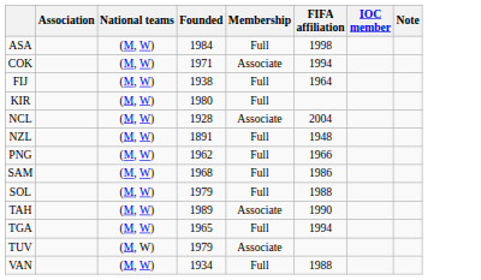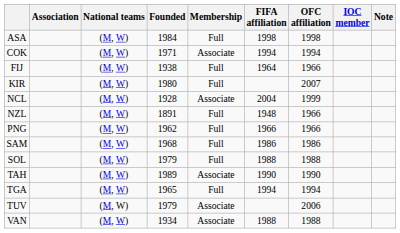 <table class="wikitable sortable" style="text-align:center;">
 <tr>
 <th><a href='#'></a></th>
 <th>Association</th>
 <th>National teams</th>
 <th>Founded</th>
 <th>Membership</th>
 <th>FIFA <br> affiliation</th>
+<th>OFC <br> affiliation</th>
 <th><a href='#'>IOC</a> <br> <a href='#'>member</a></th>
 <th>Note</th>
 </tr>
 <tr>
 <td>ASA</td>
 <td style="text-align:left;"></td>
 <td>(<a href='#'>M</a>, <a href='#'>W</a>)</td>
 <td>1984</td>
 <td>Full</td>
+<td>1998</td>
 <td>1998</td>
 <td></td>
 <td></td>
 </tr>
 <tr>
 <td>COK</td>
 <td style="text-align:left;"></td>
 <td>(<a href='#'>M</a>, <a href='#'>W</a>)</td>
 <td>1971</td>
 <td>Associate</td>
 <td>1994</td>
+<td>1994</td>
 <td></td>
 <td></td>
 </tr>
 <tr>
 <td>FIJ</td>
 <td style="text-align:left;"></td>
 <td>(<a href='#'>M</a>, <a href='#'>W</a>)</td>
 <td>1938</td>
 <td>Full</td>
 <td>1964</td>
+<td>1966</td>
 <td></td>
 <td></td>
 </tr>
 <tr>
 <td>KIR</td>
 <td style="text-align:left;"></td>
 <td>(<a href='#'>M</a>, <a href='#'>W</a>)</td>
 <td>1980</td>
 <td>Full</td>
 <td></td>
+<td>2007</td>
 <td></td>
 <td></td>
 </tr>
 <tr>
 <td>NCL</td>
 <td style="text-align:left;"></td>
 <td>(<a href='#'>M</a>, <a href='#'>W</a>)</td>
 <td>1928</td>
 <td>Associate</td>
 <td>2004</td>
+<td>1999</td>
 <td></td>
 <td></td>
 </tr>
 <tr>
 <td>NZL</td>
 <td style="text-align:left;"></td>
 <td>(<a href='#'>M</a>, <a href='#'>W</a>)</td>
 <td>1891</td>
 <td>Full</td>
 <td>1948</td>
+<td>1966</td>
 <td></td>
 <td></td>
 </tr>
 <tr>
 <td>PNG</td>
 <td style="text-align:left;"></td>
 <td>(<a href='#'>M</a>, <a href='#'>W</a>)</td>
 <td>1962</td>
 <td>Full</td>
+<td>1966</td>
 <td>1966</td>
 <td></td>
 <td></td>
 </tr>
 <tr>
 <td>SAM</td>
 <td style="text-align:left;"></td>
 <td>(<a href='#'>M</a>, <a href='#'>W</a>)</td>
 <td>1968</td>
 <td>Full</td>
 <td>1986</td>
+<td>1986</td>
 <td></td>
 <td></td>
 </tr>
 <tr>
 <td>SOL</td>
 <td style="text-align:left;"></td>
 <td>(<a href='#'>M</a>, <a href='#'>W</a>)</td>
 <td>1979</td>
 <td>Full</td>
+<td>1988</td>
 <td>1988</td>
 <td></td>
 <td></td>
 </tr>
 <tr>
 <td>TAH</td>
 <td style="text-align:left;"></td>
 <td>(<a href='#'>M</a>, <a href='#'>W</a>)</td>
 <td>1989</td>
 <td>Associate</td>
 <td>1990</td>
+<td>1990</td>
 <td></td>
 <td></td>
 </tr>
 <tr>
 <td>TGA</td>
 <td style="text-align:left;"></td>
 <td>(<a href='#'>M</a>, <a href='#'>W</a>)</td>
 <td>1965</td>
 <td>Full</td>
+<td>1994</td>
 <td>1994</td>
 <td></td>
 <td></td>
 </tr>
 <tr>
 <td>TUV</td>
 <td style="text-align:left;"></td>
 <td>(<a href='#'>M</a>, W)</td>
 <td>1979</td>
 <td>Associate</td>
 <td></td>
+<td>2006</td>
 <td></td>
 <td></td>
 </tr>
 <tr>
 <td>VAN</td>
 <td style="text-align:left;"></td>
 <td>(<a href='#'>M</a>, <a href='#'>W</a>)</td>
 <td>1934</td>
-<td>Full</td>
+<td>Associate</td>
+<td>1988</td>
 <td>1988</td>
 <td></td>
 <td></td>
 </tr>
 </table>
